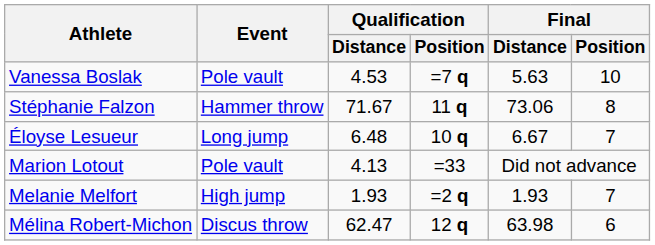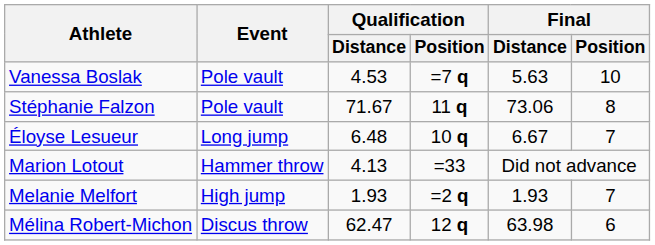 <table class=wikitable style="font-size:90%">
 <tr>
 <th rowspan="2">Athlete</th>
 <th rowspan="2">Event</th>
 <th colspan="2">Qualification</th>
 <th colspan="2">Final</th>
 </tr>
 <tr style="font-size:95%">
 <th>Distance</th>
 <th>Position</th>
 <th>Distance</th>
 <th>Position</th>
 </tr>
 <tr align=center>
 <td align=left><a href='#'>Vanessa Boslak</a></td>
 <td align=left><a href='#'>Pole vault</a></td>
 <td>4.53</td>
 <td>=7 <strong>q</strong></td>
 <td>5.63</td>
 <td>10</td>
 </tr>
 <tr align=center>
 <td align=left><a href='#'>Stéphanie Falzon</a></td>
-<td align=left><a href='#'>Hammer throw</a></td>
+<td align=left><a href='#'>Pole vault</a></td>
 <td>71.67</td>
 <td>11 <strong>q</strong></td>
 <td>73.06</td>
 <td>8</td>
 </tr>
 <tr align=center>
 <td align=left><a href='#'>Éloyse Lesueur</a></td>
 <td align=left><a href='#'>Long jump</a></td>
 <td>6.48</td>
 <td>10 <strong>q</strong></td>
 <td>6.67</td>
 <td>7</td>
 </tr>
 <tr align=center>
 <td align=left><a href='#'>Marion Lotout</a></td>
-<td align=left><a href='#'>Pole vault</a></td>
+<td align=left><a href='#'>Hammer throw</a></td>
 <td>4.13</td>
 <td>=33</td>
 <td colspan=2>Did not advance</td>
 </tr>
 <tr align=center>
 <td align=left><a href='#'>Melanie Melfort</a></td>
 <td align=left><a href='#'>High jump</a></td>
 <td>1.93</td>
 <td>=2 <strong>q</strong></td>
 <td>1.93</td>
 <td>7</td>
 </tr>
 <tr align=center>
 <td align=left><a href='#'>Mélina Robert-Michon</a></td>
 <td align=left><a href='#'>Discus throw</a></td>
 <td>62.47</td>
 <td>12 <strong>q</strong></td>
 <td>63.98</td>
 <td>6</td>
 </tr>
 </table>
